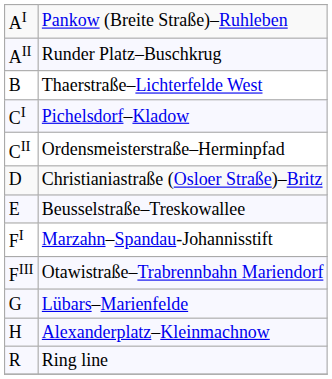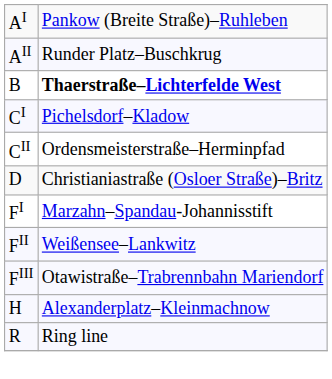 <table class="wikitable">
 <tr>
 <td>A<sup>I</sup></td>
 <td><a href='#'>Pankow</a> (Breite Straße)–<a href='#'>Ruhleben</a></td>
 </tr>
 <tr style="background-color: #F8F8FF">
 <td>A<sup>II</sup></td>
 <td>Runder Platz–Buschkrug</td>
 </tr>
 <tr style="background-color: #FFFFFF">
 <td>B</td>
-<td>Thaerstraße–<a href='#'>Lichterfelde West</a></td>
+<td><strong>Thaerstraße–<a href='#'>Lichterfelde West</a></strong></td>
 </tr>
 <tr style="background-color: #F8F8FF">
 <td>C<sup>I</sup></td>
 <td><a href='#'>Pichelsdorf</a>–<a href='#'>Kladow</a></td>
 </tr>
 <tr style="background-color: #FFFFFF">
 <td>C<sup>II</sup></td>
 <td>Ordensmeisterstraße–Herminpfad</td>
 </tr>
 <tr>
 <td>D</td>
 <td>Christianiastraße (<a href='#'>Osloer Straße</a>)–<a href='#'>Britz</a></td>
 </tr>
-<tr style="background-color: #F8F8FF">
-<td>E</td>
-<td>Beusselstraße–Treskowallee</td>
-</tr>
 <tr style="background-color: #FFFFFF">
 <td>F<sup>I</sup></td>
 <td><a href='#'>Marzahn</a>–<a href='#'>Spandau</a>-Johannisstift</td>
 </tr>
 <tr style="background-color: #F8F8FF">
+<td>F<sup>II</sup></td>
+<td><a href='#'>Weißensee</a>–<a href='#'>Lankwitz</a></td>
+</tr>
+<tr style="background-color: #F8F8FF">
 <td>F<sup>III</sup></td>
 <td>Otawistraße–<a href='#'>Trabrennbahn Mariendorf</a></td>
-</tr>
-<tr style="background-color: #F8F8FF">
-<td>G</td>
-<td><a href='#'>Lübars</a>–<a href='#'>Marienfelde</a></td>
 </tr>
 <tr style="background-color: #F8F8FF">
 <td>H</td>
 <td><a href='#'>Alexanderplatz</a>–<a href='#'>Kleinmachnow</a></td>
 </tr>
 <tr style="background-color: #F8F8FF">
 <td>R</td>
 <td>Ring line</td>
 </tr>
 <tr style="background-color: #F8F8FF">
 </tr>
 </table>
